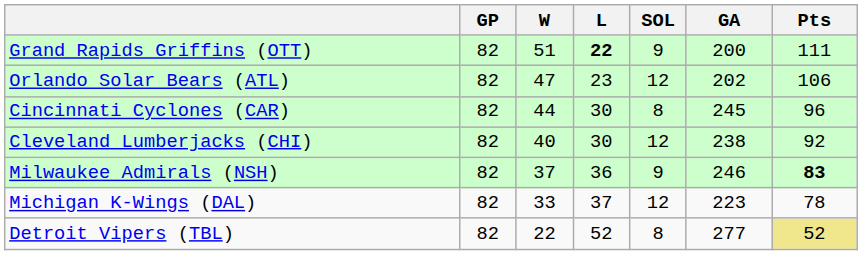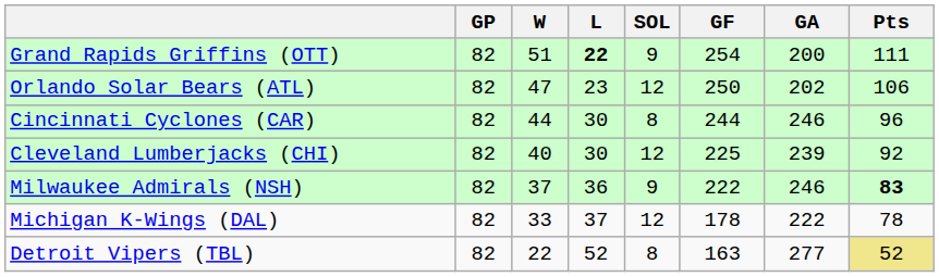 <table class="wikitable">
 <tr>
 <th width="40%"></th>
 <th width="5%">GP</th>
 <th width="5%">W</th>
 <th width="5%">L</th>
 <th width="5%">SOL</th>
+<th width="7.5%">GF</th>
 <th width="7.5%">GA</th>
 <th width="7.5%">Pts</th>
 </tr>
 <tr align="center" bgcolor="#CCFFCC">
 <td align="left"><a href='#'>Grand Rapids Griffins</a> (<a href='#'>OTT</a>)</td>
 <td>82</td>
 <td>51</td>
 <td><strong>22</strong></td>
 <td>9</td>
+<td>254</td>
 <td>200</td>
 <td>111</td>
 </tr>
 <tr align="center" bgcolor="#CCFFCC">
 <td align="left"><a href='#'>Orlando Solar Bears</a> (<a href='#'>ATL</a>)</td>
 <td>82</td>
 <td>47</td>
 <td>23</td>
 <td>12</td>
+<td>250</td>
 <td>202</td>
 <td>106</td>
 </tr>
 <tr align="center" bgcolor="#CCFFCC">
 <td align="left"><a href='#'>Cincinnati Cyclones</a> (<a href='#'>CAR</a>)</td>
 <td>82</td>
 <td>44</td>
 <td>30</td>
 <td>8</td>
-<td>245</td>
+<td>244</td>
+<td>246</td>
 <td>96</td>
 </tr>
 <tr align="center" bgcolor="#CCFFCC">
 <td align="left"><a href='#'>Cleveland Lumberjacks</a> (<a href='#'>CHI</a>)</td>
 <td>82</td>
 <td>40</td>
 <td>30</td>
 <td>12</td>
-<td>238</td>
+<td>225</td>
+<td>239</td>
 <td>92</td>
 </tr>
 <tr align="center" bgcolor="#CCFFCC">
 <td align="left"><a href='#'>Milwaukee Admirals</a> (<a href='#'>NSH</a>)</td>
 <td>82</td>
 <td>37</td>
 <td>36</td>
 <td>9</td>
+<td>222</td>
 <td>246</td>
 <td><strong>83</strong></td>
 </tr>
 <tr align="center">
 <td align="left"><a href='#'>Michigan K-Wings</a> (<a href='#'>DAL</a>)</td>
 <td>82</td>
 <td>33</td>
 <td>37</td>
 <td>12</td>
-<td>223</td>
+<td>178</td>
+<td>222</td>
 <td>78</td>
 </tr>
 <tr align="center">
 <td align="left"><a href='#'>Detroit Vipers</a> (<a href='#'>TBL</a>)</td>
 <td>82</td>
 <td>22</td>
 <td>52</td>
 <td>8</td>
+<td>163</td>
 <td>277</td>
 <td style="background: khaki;">52</td>
 </tr>
 </table>
